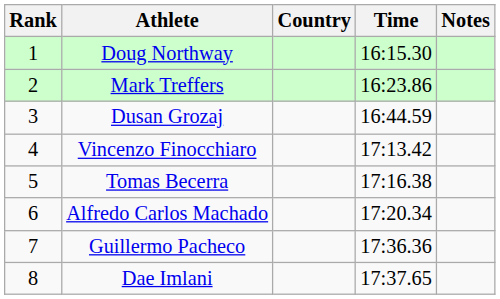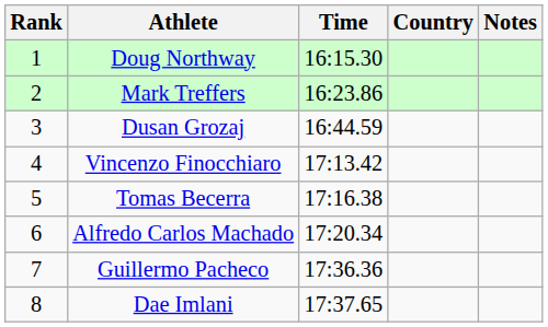 <table class="wikitable sortable" style="text-align:center">
 <tr>
 <th>Rank</th>
 <th>Athlete</th>
+<th>Time</th>
 <th>Country</th>
-<th>Time</th>
 <th>Notes</th>
 </tr>
 <tr bgcolor=ccffcc>
 <td>1</td>
 <td><a href='#'>Doug Northway</a></td>
+<td>16:15.30</td>
 <td align=left></td>
-<td>16:15.30</td>
 <td></td>
 </tr>
 <tr bgcolor=ccffcc>
 <td>2</td>
 <td><a href='#'>Mark Treffers</a></td>
+<td>16:23.86</td>
 <td align=left></td>
-<td>16:23.86</td>
 <td></td>
 </tr>
 <tr>
 <td>3</td>
 <td><a href='#'>Dusan Grozaj</a></td>
+<td>16:44.59</td>
 <td align=left></td>
-<td>16:44.59</td>
 <td></td>
 </tr>
 <tr>
 <td>4</td>
 <td><a href='#'>Vincenzo Finocchiaro</a></td>
+<td>17:13.42</td>
 <td align=left></td>
-<td>17:13.42</td>
 <td></td>
 </tr>
 <tr>
 <td>5</td>
 <td><a href='#'>Tomas Becerra</a></td>
+<td>17:16.38</td>
 <td align=left></td>
-<td>17:16.38</td>
 <td></td>
 </tr>
 <tr>
 <td>6</td>
 <td><a href='#'>Alfredo Carlos Machado</a></td>
+<td>17:20.34</td>
 <td align=left></td>
-<td>17:20.34</td>
 <td></td>
 </tr>
 <tr>
 <td>7</td>
 <td><a href='#'>Guillermo Pacheco</a></td>
+<td>17:36.36</td>
 <td align=left></td>
-<td>17:36.36</td>
 <td></td>
 </tr>
 <tr>
 <td>8</td>
 <td><a href='#'>Dae Imlani</a></td>
+<td>17:37.65</td>
 <td align=left></td>
-<td>17:37.65</td>
 <td></td>
 </tr>
 </table>
